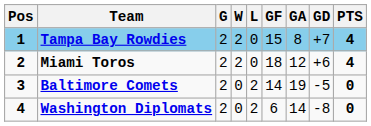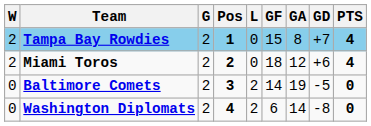 <table class="wikitable sortable">
 <tr>
-<th>Pos</th>
+<th>W</th>
 <th>Team</th>
 <th>G</th>
-<th>W</th>
+<th>Pos</th>
 <th>L</th>
 <th>GF</th>
 <th>GA</th>
 <th>GD</th>
 <th>PTS</th>
 </tr>
 <tr bgcolor=skyblue>
-<td align=center><strong>1</strong></td>
+<td align=center>2</td>
 <td><strong><a href='#'>Tampa Bay Rowdies</a></strong></td>
 <td align=center>2</td>
-<td align=center>2</td>
+<td align=center><strong>1</strong></td>
 <td align=center>0</td>
 <td align=center>15</td>
 <td align=center>8</td>
 <td align=center>+7</td>
 <td align=center><strong>4</strong></td>
 </tr>
 <tr>
-<td align=center><strong>2</strong></td>
+<td align=center>2</td>
 <td><strong>Miami Toros</strong></td>
 <td align=center>2</td>
-<td align=center>2</td>
+<td align=center><strong>2</strong></td>
 <td align=center>0</td>
 <td align=center>18</td>
 <td align=center>12</td>
 <td align=center>+6</td>
 <td align=center><strong>4</strong></td>
 </tr>
 <tr>
-<td align=center><strong>3</strong></td>
+<td align=center>0</td>
 <td><strong><a href='#'>Baltimore Comets</a></strong></td>
 <td align=center>2</td>
-<td align=center>0</td>
+<td align=center><strong>3</strong></td>
 <td align=center>2</td>
 <td align=center>14</td>
 <td align=center>19</td>
 <td align=center>-5</td>
 <td align=center><strong>0</strong></td>
 </tr>
 <tr>
-<td align=center><strong>4</strong></td>
+<td align=center>0</td>
 <td><strong><a href='#'>Washington Diplomats</a></strong></td>
 <td align=center>2</td>
-<td align=center>0</td>
+<td align=center><strong>4</strong></td>
 <td align=center>2</td>
 <td align=center>6</td>
 <td align=center>14</td>
 <td align=center>-8</td>
 <td align=center><strong>0</strong></td>
 </tr>
 </table>
